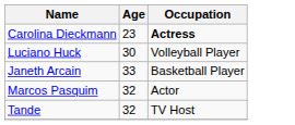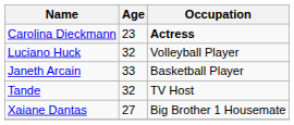 <table class="wikitable" style="font-size:90%; text-align: left;">
 <tr>
 <th>Name</th>
 <th>Age</th>
 <th>Occupation</th>
 </tr>
 <tr>
 <td><a href='#'>Carolina Dieckmann</a></td>
 <td>23</td>
 <td><strong>Actress</strong></td>
 </tr>
 <tr>
 <td><a href='#'>Luciano Huck</a></td>
-<td>30</td>
+<td>32</td>
 <td>Volleyball Player</td>
 </tr>
 <tr>
 <td><a href='#'>Janeth Arcain</a></td>
 <td>33</td>
 <td>Basketball Player</td>
 </tr>
 <tr>
-<td><a href='#'>Marcos Pasquim</a></td>
-<td>32</td>
-<td>Actor</td>
-</tr>
-<tr>
 <td><a href='#'>Tande</a></td>
 <td>32</td>
 <td>TV Host</td>
 </tr>
 <tr>
+<td><a href='#'>Xaiane Dantas</a></td>
+<td>27</td>
+<td>Big Brother 1 Housemate</td>
+</tr>
+<tr>
 </tr>
 </table>
